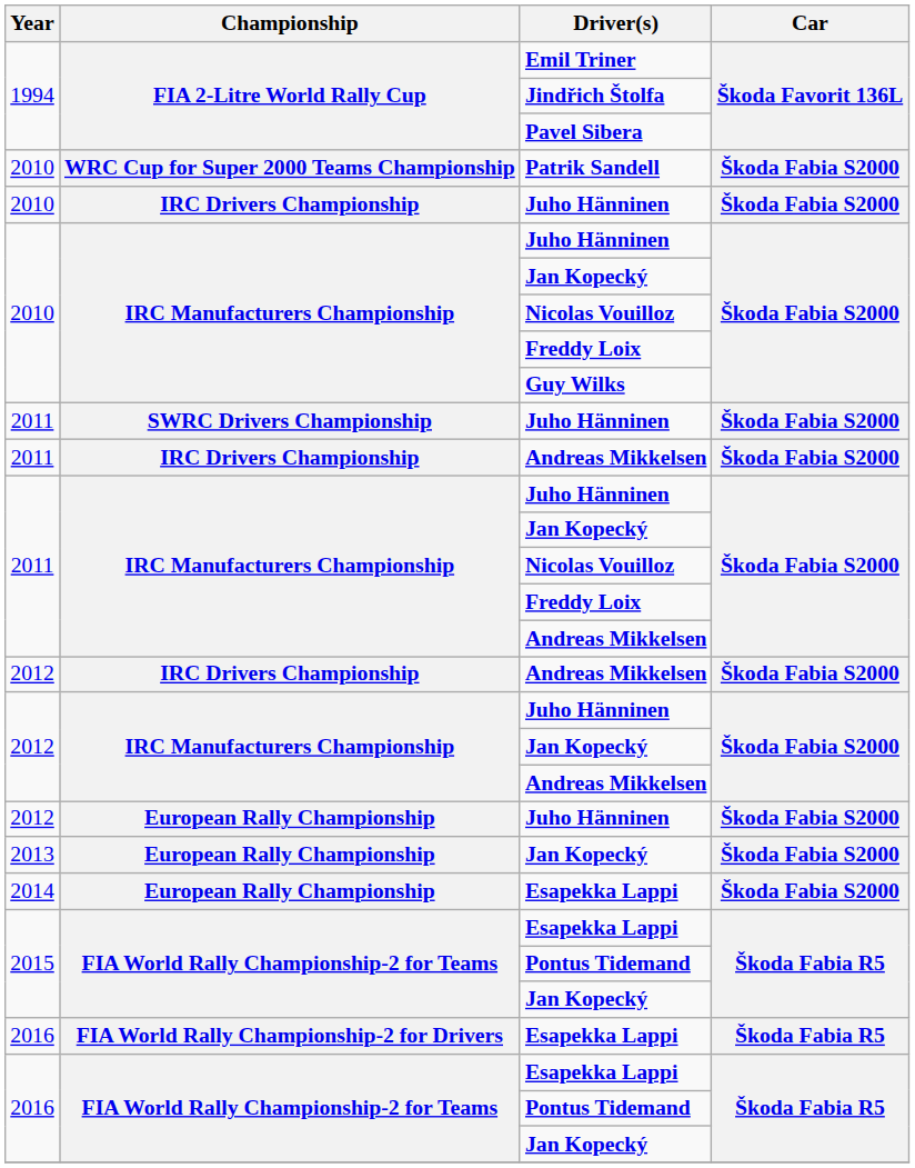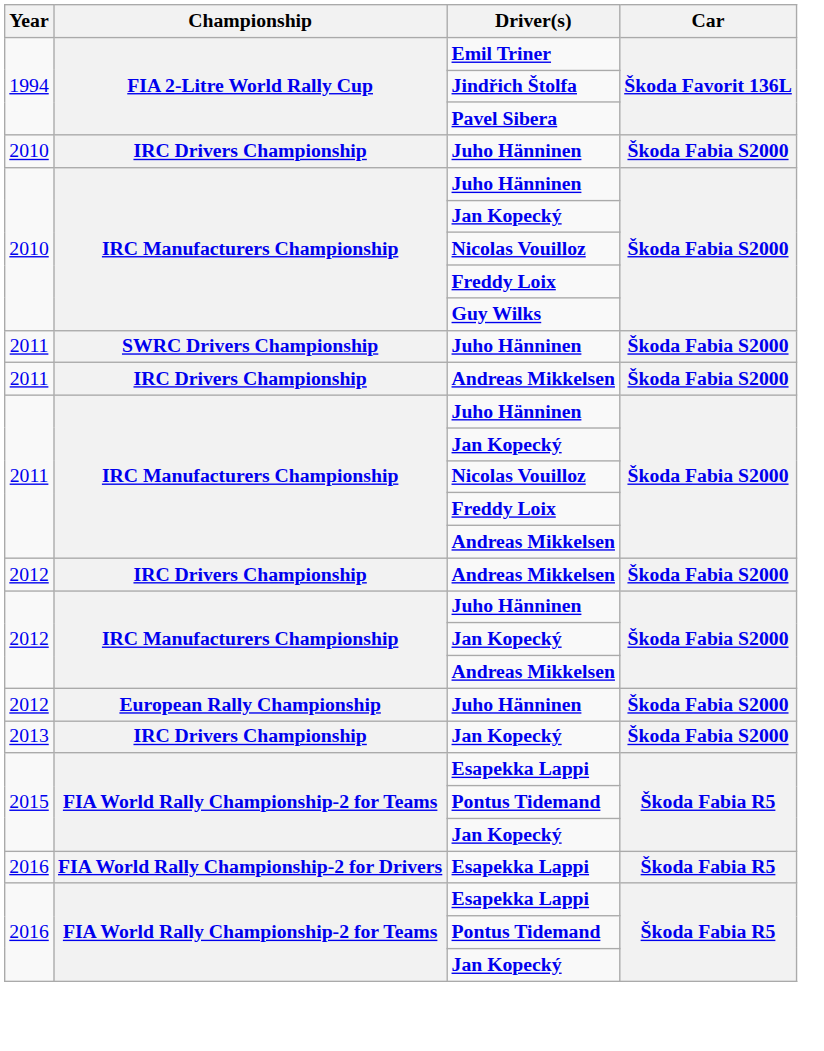 <table class="wikitable" style="text-align:center; font-size:90%">
 <tr>
 <th>Year</th>
 <th>Championship</th>
 <th>Driver(s)</th>
 <th>Car</th>
 </tr>
 <tr>
 <td rowspan="3"><a href='#'>1994</a></td>
 <th rowspan="3"><a href='#'>FIA 2-Litre World Rally Cup</a></th>
 <td align="left"> <strong><a href='#'>Emil Triner</a></strong></td>
 <th rowspan="3"><a href='#'>Škoda Favorit 136L</a></th>
 </tr>
 <tr>
 <td align="left"> <strong><a href='#'>Jindřich Štolfa</a></strong></td>
 </tr>
 <tr>
 <td align="left"> <strong><a href='#'>Pavel Sibera</a></strong></td>
-</tr>
-<tr>
-<td><a href='#'>2010</a></td>
-<th><a href='#'>WRC Cup for Super 2000 Teams Championship</a></th>
-<td align="left"> <strong><a href='#'>Patrik Sandell</a></strong></td>
-<th><a href='#'>Škoda Fabia S2000</a></th>
 </tr>
 <tr>
 <td><a href='#'>2010</a></td>
 <th><a href='#'>IRC Drivers Championship</a></th>
 <td align="left"> <strong><a href='#'>Juho Hänninen</a></strong></td>
 <th><a href='#'>Škoda Fabia S2000</a></th>
 </tr>
 <tr>
 <td rowspan="5"><a href='#'>2010</a></td>
 <th rowspan="5"><a href='#'>IRC Manufacturers Championship</a></th>
 <td align="left"> <strong><a href='#'>Juho Hänninen</a></strong></td>
 <th rowspan="5"><a href='#'>Škoda Fabia S2000</a></th>
 </tr>
 <tr>
 <td align="left"> <strong><a href='#'>Jan Kopecký</a></strong></td>
 </tr>
 <tr>
 <td align="left"> <strong><a href='#'>Nicolas Vouilloz</a></strong></td>
 </tr>
 <tr>
 <td align="left"> <strong><a href='#'>Freddy Loix</a></strong></td>
 </tr>
 <tr>
 <td align="left"> <strong><a href='#'>Guy Wilks</a></strong></td>
 </tr>
 <tr>
 <td><a href='#'>2011</a></td>
 <th><a href='#'>SWRC Drivers Championship</a></th>
 <td align="left"> <strong><a href='#'>Juho Hänninen</a></strong></td>
 <th><a href='#'>Škoda Fabia S2000</a></th>
 </tr>
 <tr>
 <td><a href='#'>2011</a></td>
 <th><a href='#'>IRC Drivers Championship</a></th>
 <td align="left"> <strong><a href='#'>Andreas Mikkelsen</a></strong></td>
 <th><a href='#'>Škoda Fabia S2000</a></th>
 </tr>
 <tr>
 <td rowspan="5"><a href='#'>2011</a></td>
 <th rowspan="5"><a href='#'>IRC Manufacturers Championship</a></th>
 <td align="left"> <strong><a href='#'>Juho Hänninen</a></strong></td>
 <th rowspan="5"><a href='#'>Škoda Fabia S2000</a></th>
 </tr>
 <tr>
 <td align="left"> <strong><a href='#'>Jan Kopecký</a></strong></td>
 </tr>
 <tr>
 <td align="left"> <strong><a href='#'>Nicolas Vouilloz</a></strong></td>
 </tr>
 <tr>
 <td align="left"> <strong><a href='#'>Freddy Loix</a></strong></td>
 </tr>
 <tr>
 <td align="left"> <strong><a href='#'>Andreas Mikkelsen</a></strong></td>
 </tr>
 <tr>
 <td><a href='#'>2012</a></td>
 <th><a href='#'>IRC Drivers Championship</a></th>
 <td align="left"> <strong><a href='#'>Andreas Mikkelsen</a></strong></td>
 <th><a href='#'>Škoda Fabia S2000</a></th>
 </tr>
 <tr>
 <td rowspan="3"><a href='#'>2012</a></td>
 <th rowspan="3"><a href='#'>IRC Manufacturers Championship</a></th>
 <td align="left"> <strong><a href='#'>Juho Hänninen</a></strong></td>
 <th rowspan="3"><a href='#'>Škoda Fabia S2000</a></th>
 </tr>
 <tr>
 <td align="left"> <strong><a href='#'>Jan Kopecký</a></strong></td>
 </tr>
 <tr>
 <td align="left"> <strong><a href='#'>Andreas Mikkelsen</a></strong></td>
 </tr>
 <tr>
 <td><a href='#'>2012</a></td>
 <th><a href='#'>European Rally Championship</a></th>
 <td align="left"> <strong><a href='#'>Juho Hänninen</a></strong></td>
 <th><a href='#'>Škoda Fabia S2000</a></th>
 </tr>
 <tr>
 <td><a href='#'>2013</a></td>
-<th><a href='#'>European Rally Championship</a></th>
+<th><a href='#'>IRC Drivers Championship</a></th>
 <td align="left"> <strong><a href='#'>Jan Kopecký</a></strong></td>
-<th><a href='#'>Škoda Fabia S2000</a></th>
-</tr>
-<tr>
-<td><a href='#'>2014</a></td>
-<th><a href='#'>European Rally Championship</a></th>
-<td align="left"> <strong><a href='#'>Esapekka Lappi</a></strong></td>
 <th><a href='#'>Škoda Fabia S2000</a></th>
 </tr>
 <tr>
 <td rowspan="3"><a href='#'>2015</a></td>
 <th rowspan="3"><a href='#'>FIA World Rally Championship-2 for Teams</a></th>
 <td align="left"> <strong><a href='#'>Esapekka Lappi</a></strong></td>
 <th rowspan="3"><a href='#'>Škoda Fabia R5</a></th>
 </tr>
 <tr>
 <td align="left"> <strong><a href='#'>Pontus Tidemand</a></strong></td>
 </tr>
 <tr>
 <td align="left"> <strong><a href='#'>Jan Kopecký</a></strong></td>
 </tr>
 <tr>
 <td><a href='#'>2016</a></td>
 <th><a href='#'>FIA World Rally Championship-2 for Drivers</a></th>
 <td align="left"> <strong><a href='#'>Esapekka Lappi</a></strong></td>
 <th><a href='#'>Škoda Fabia R5</a></th>
 </tr>
 <tr>
 <td rowspan="3"><a href='#'>2016</a></td>
 <th rowspan="3"><a href='#'>FIA World Rally Championship-2 for Teams</a></th>
 <td align="left"> <strong><a href='#'>Esapekka Lappi</a></strong></td>
 <th rowspan="3"><a href='#'>Škoda Fabia R5</a></th>
 </tr>
 <tr>
 <td align="left"> <strong><a href='#'>Pontus Tidemand</a></strong></td>
 </tr>
 <tr>
 <td align="left"> <strong><a href='#'>Jan Kopecký</a></strong></td>
 </tr>
 <tr>
 </tr>
 </table>
